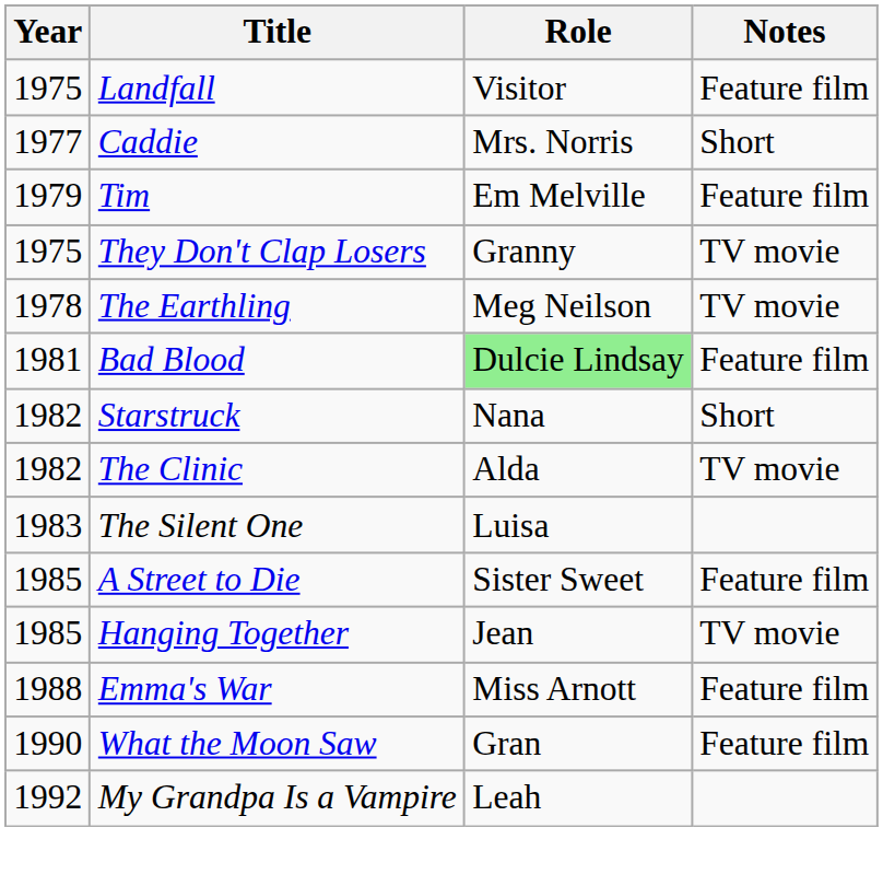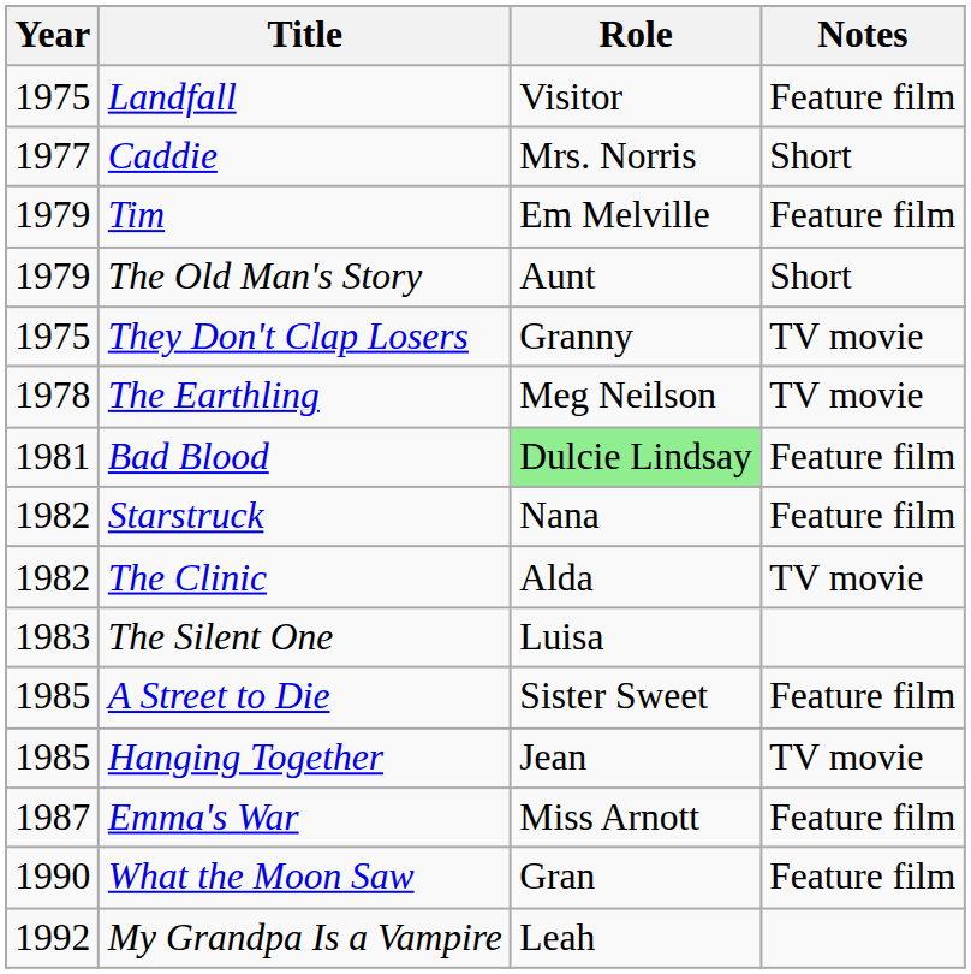 <table class="wikitable">
 <tr>
 <th>Year</th>
 <th>Title</th>
 <th>Role</th>
 <th>Notes</th>
 </tr>
 <tr>
 <td>1975</td>
 <td><em><a href='#'>Landfall</a></em></td>
 <td>Visitor</td>
 <td>Feature film</td>
 </tr>
 <tr>
 <td>1977</td>
 <td><em><a href='#'>Caddie</a></em></td>
 <td>Mrs. Norris</td>
 <td>Short</td>
 </tr>
 <tr>
 <td>1979</td>
 <td><em><a href='#'>Tim</a></em></td>
 <td>Em Melville</td>
 <td>Feature film</td>
 </tr>
 <tr>
+<td>1979</td>
+<td><em>The Old Man's Story</em></td>
+<td>Aunt</td>
+<td>Short</td>
+</tr>
+<tr>
 <td>1975</td>
 <td><em><a href='#'>They Don't Clap Losers</a></em></td>
 <td>Granny</td>
 <td>TV movie</td>
 </tr>
 <tr>
 <td>1978</td>
 <td><em><a href='#'>The Earthling</a></em></td>
 <td>Meg Neilson</td>
 <td>TV movie</td>
 </tr>
 <tr>
 <td>1981</td>
 <td><em><a href='#'>Bad Blood</a></em></td>
 <td style="background: lightgreen;">Dulcie Lindsay</td>
 <td>Feature film</td>
 </tr>
 <tr>
 <td>1982</td>
 <td><em><a href='#'>Starstruck</a></em></td>
 <td>Nana</td>
-<td>Short</td>
+<td>Feature film</td>
 </tr>
 <tr>
 <td>1982</td>
 <td><em><a href='#'>The Clinic</a></em></td>
 <td>Alda</td>
 <td>TV movie</td>
 </tr>
 <tr>
 <td>1983</td>
 <td><em>The Silent One</em></td>
 <td>Luisa</td>
 <td></td>
 </tr>
 <tr>
 <td>1985</td>
 <td><em><a href='#'>A Street to Die</a></em></td>
 <td>Sister Sweet</td>
 <td>Feature film</td>
 </tr>
 <tr>
 <td>1985</td>
 <td><em><a href='#'>Hanging Together</a></em></td>
 <td>Jean</td>
 <td>TV movie</td>
 </tr>
 <tr>
-<td>1988</td>
+<td>1987</td>
 <td><em><a href='#'>Emma's War</a></em></td>
 <td>Miss Arnott</td>
 <td>Feature film</td>
 </tr>
 <tr>
 <td>1990</td>
 <td><em><a href='#'>What the Moon Saw</a></em></td>
 <td>Gran</td>
 <td>Feature film</td>
 </tr>
 <tr>
 <td>1992</td>
 <td><em>My Grandpa Is a Vampire</em></td>
 <td>Leah</td>
 <td></td>
 </tr>
 </table>
